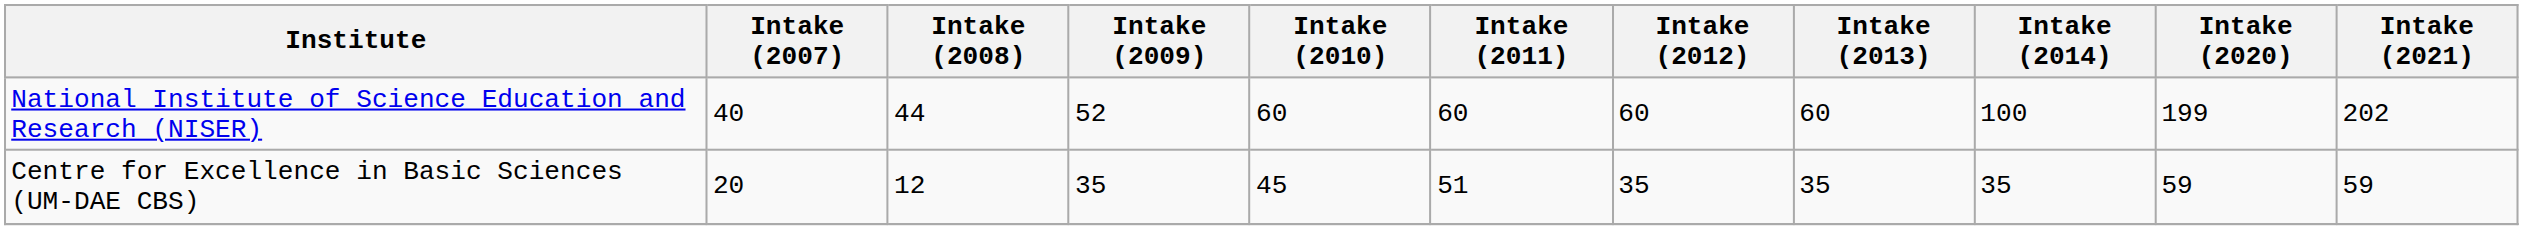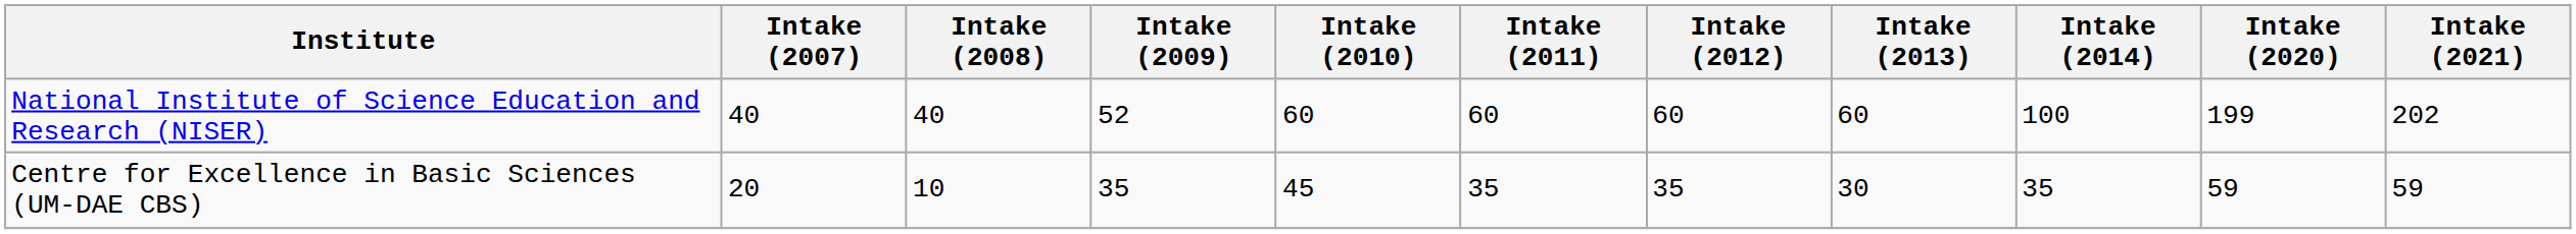 <table class="wikitable">
 <tr style="text-align: center; background: #eee",>
 <th>Institute</th>
 <th>Intake (2007)</th>
 <th>Intake (2008)</th>
 <th>Intake (2009)</th>
 <th>Intake (2010)</th>
 <th>Intake (2011)</th>
 <th>Intake (2012)</th>
 <th>Intake (2013)</th>
 <th>Intake (2014)</th>
 <th>Intake (2020)</th>
 <th>Intake (2021)</th>
 </tr>
 <tr>
 <td><a href='#'>National Institute of Science Education and Research (NISER)</a></td>
 <td>40</td>
-<td>44</td>
+<td>40</td>
 <td>52</td>
 <td>60</td>
 <td>60</td>
 <td>60</td>
 <td>60</td>
 <td>100</td>
 <td>199</td>
 <td>202</td>
 </tr>
 <tr>
 <td>Centre for Excellence in Basic Sciences (UM-DAE CBS)</td>
 <td>20</td>
-<td>12</td>
+<td>10</td>
 <td>35</td>
 <td>45</td>
-<td>51</td>
 <td>35</td>
 <td>35</td>
+<td>30</td>
 <td>35</td>
 <td>59</td>
 <td>59</td>
 </tr>
 <tr>
 </tr>
 </table>
